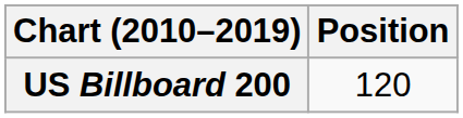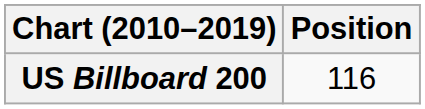 <table class="wikitable plainrowheaders" style="text-align:center">
 <tr>
 <th scope="col">Chart (2010–2019)</th>
 <th scope="col">Position</th>
 </tr>
 <tr>
 <th scope="row">US <em>Billboard</em> 200</th>
-<td>120</td>
+<td>116</td>
 </tr>
 </table>
